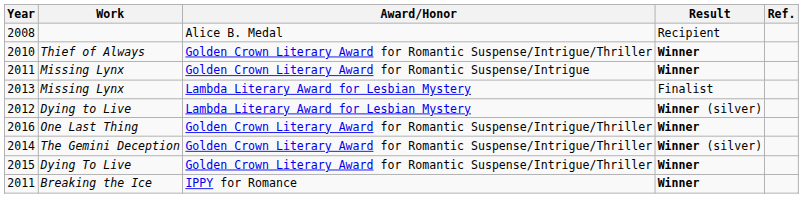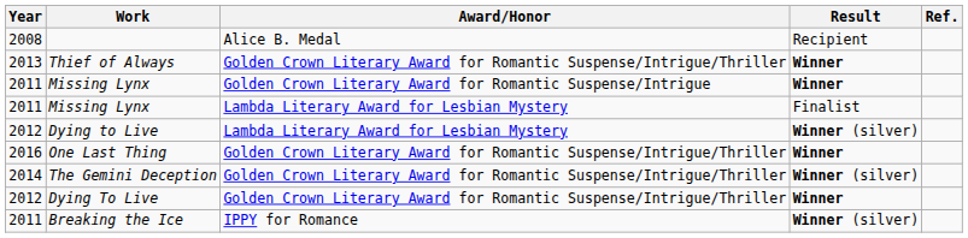 <table class="wikitable">
 <tr>
 <th>Year</th>
 <th>Work</th>
 <th>Award/Honor</th>
 <th>Result</th>
 <th>Ref.</th>
 </tr>
 <tr>
 <td>2008</td>
 <td></td>
 <td>Alice B. Medal</td>
 <td>Recipient</td>
 <td></td>
 </tr>
 <tr>
-<td>2010</td>
+<td>2013</td>
 <td><em>Thief of Always</em></td>
 <td><a href='#'>Golden Crown Literary Award</a> for Romantic Suspense/Intrigue/Thriller</td>
 <td><strong>Winner</strong></td>
 <td></td>
 </tr>
 <tr>
 <td>2011</td>
 <td><em>Missing Lynx</em></td>
 <td><a href='#'>Golden Crown Literary Award</a> for Romantic Suspense/Intrigue</td>
 <td><strong>Winner</strong></td>
 <td></td>
 </tr>
 <tr>
-<td>2013</td>
+<td>2011</td>
 <td><em>Missing Lynx</em></td>
 <td><a href='#'>Lambda Literary Award for Lesbian Mystery</a></td>
 <td>Finalist</td>
 <td></td>
 </tr>
 <tr>
 <td>2012</td>
 <td><em>Dying to Live</em></td>
 <td><a href='#'>Lambda Literary Award for Lesbian Mystery</a></td>
 <td><strong>Winner</strong> (silver)</td>
 <td></td>
 </tr>
 <tr>
 <td>2016</td>
 <td><em>One Last Thing</em></td>
 <td><a href='#'>Golden Crown Literary Award</a> for Romantic Suspense/Intrigue/Thriller</td>
 <td><strong>Winner</strong></td>
 <td></td>
 </tr>
 <tr>
 <td>2014</td>
 <td><em>The Gemini Deception</em></td>
 <td><a href='#'>Golden Crown Literary Award</a> for Romantic Suspense/Intrigue/Thriller</td>
 <td><strong>Winner</strong> (silver)</td>
 <td></td>
 </tr>
 <tr>
-<td>2015</td>
+<td>2012</td>
 <td><em>Dying To Live</em></td>
 <td><a href='#'>Golden Crown Literary Award</a> for Romantic Suspense/Intrigue/Thriller</td>
 <td><strong>Winner</strong></td>
 <td></td>
 </tr>
 <tr>
 <td>2011</td>
 <td><em>Breaking the Ice</em></td>
 <td><a href='#'>IPPY</a> for Romance</td>
-<td><strong>Winner</strong></td>
+<td><strong>Winner</strong> (silver)</td>
 <td></td>
 </tr>
 </table>
